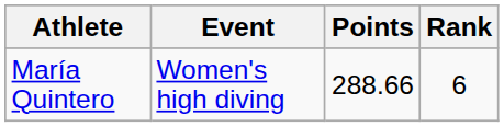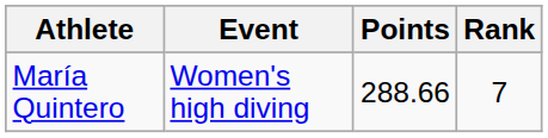 <table class="wikitable" style="text-align:center; font-size:90%; width:30%;">
 <tr>
 <th>Athlete</th>
 <th>Event</th>
 <th>Points</th>
 <th>Rank</th>
 </tr>
 <tr>
 <td align=left><a href='#'>María Quintero</a></td>
 <td align=left><a href='#'>Women's high diving</a></td>
 <td>288.66</td>
-<td>6</td>
+<td>7</td>
 </tr>
 </table>
